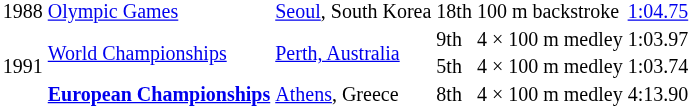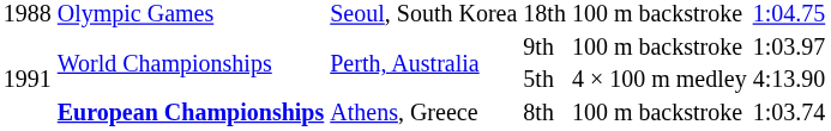 <table>
 <tr>
 <td>1988</td>
 <td><a href='#'>Olympic Games</a></td>
 <td><a href='#'>Seoul</a>, South Korea</td>
 <td>18th</td>
 <td>100 m backstroke</td>
 <td><a href='#'>1:04.75</a></td>
 </tr>
 <tr>
 <td rowspan=3>1991</td>
 <td rowspan=2><a href='#'>World Championships</a></td>
 <td rowspan=2><a href='#'>Perth, Australia</a></td>
 <td>9th</td>
-<td>4 × 100 m medley</td>
+<td>100 m backstroke</td>
 <td>1:03.97</td>
 </tr>
 <tr>
 <td>5th</td>
 <td>4 × 100 m medley</td>
-<td>1:03.74</td>
+<td>4:13.90</td>
 </tr>
 <tr>
 <td><strong><a href='#'>European Championships</a></strong></td>
 <td><a href='#'>Athens</a>, Greece</td>
 <td>8th</td>
-<td>4 × 100 m medley</td>
-<td>4:13.90</td>
+<td>100 m backstroke</td>
+<td>1:03.74</td>
 </tr>
 </table>
